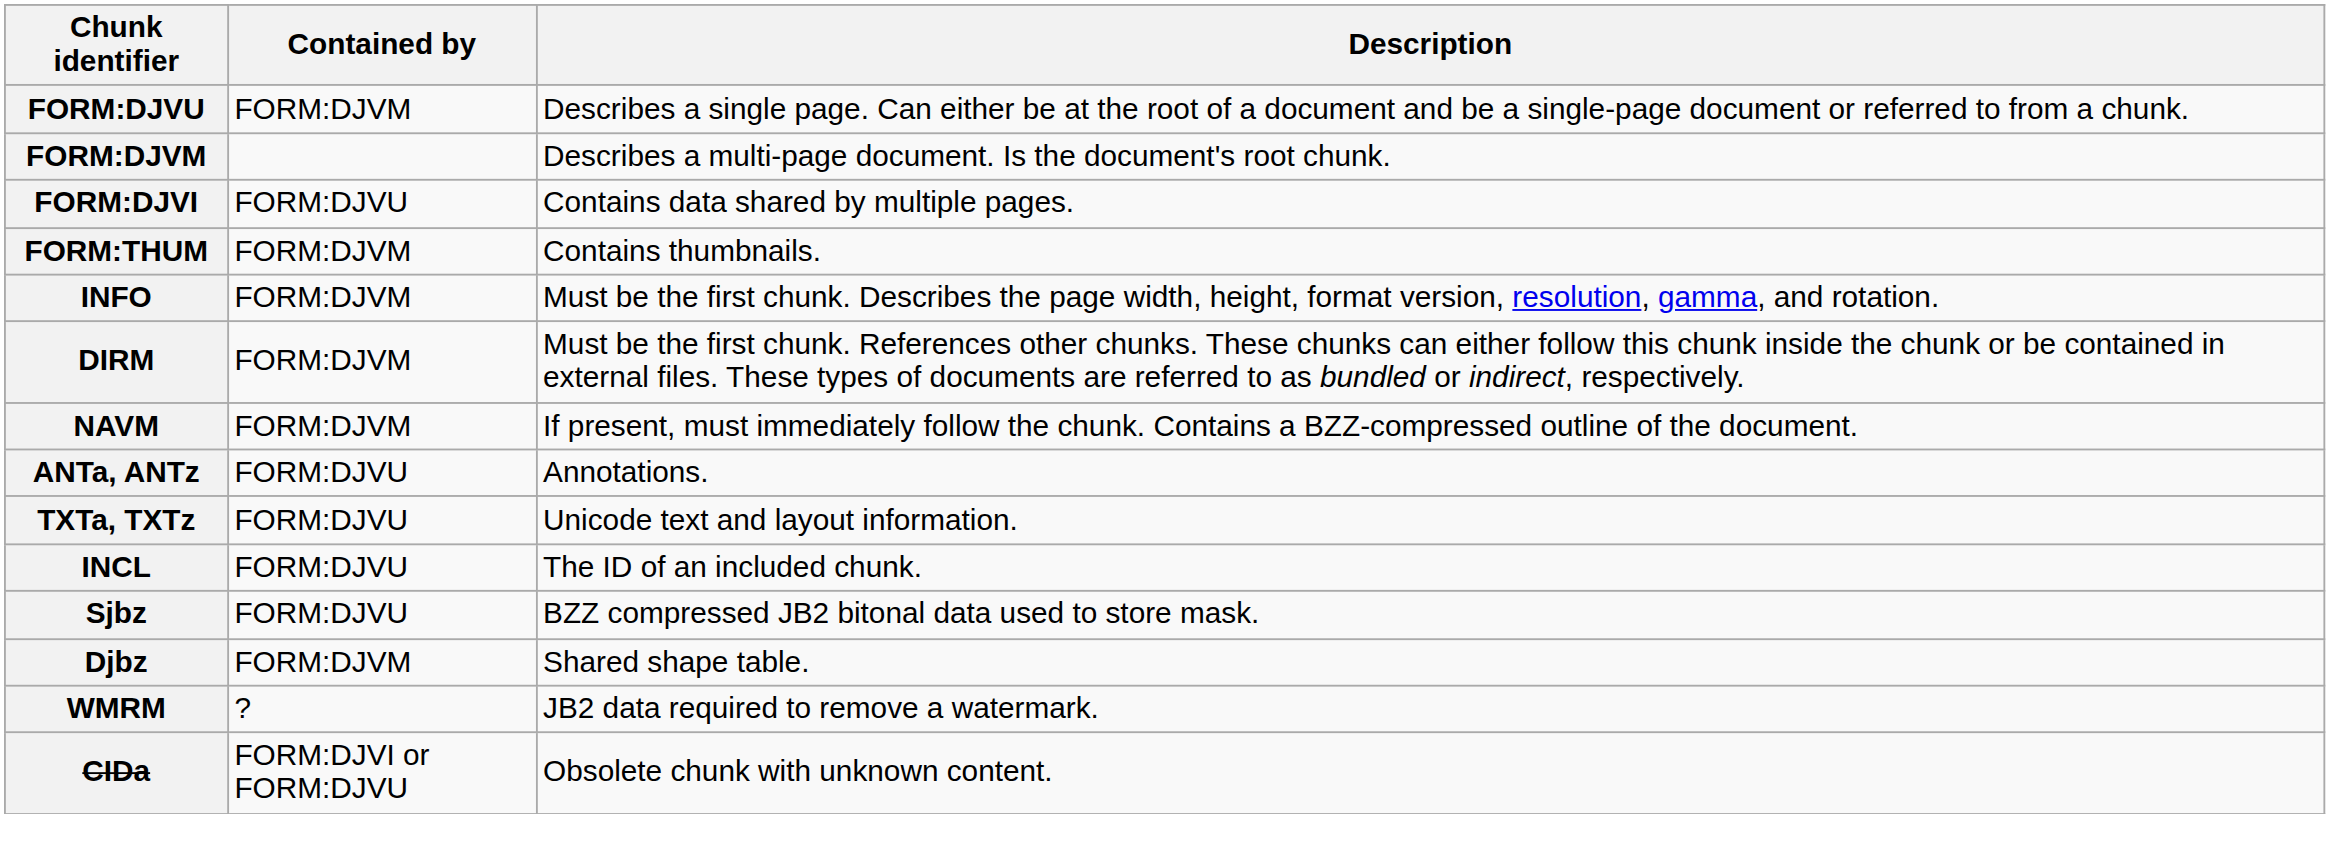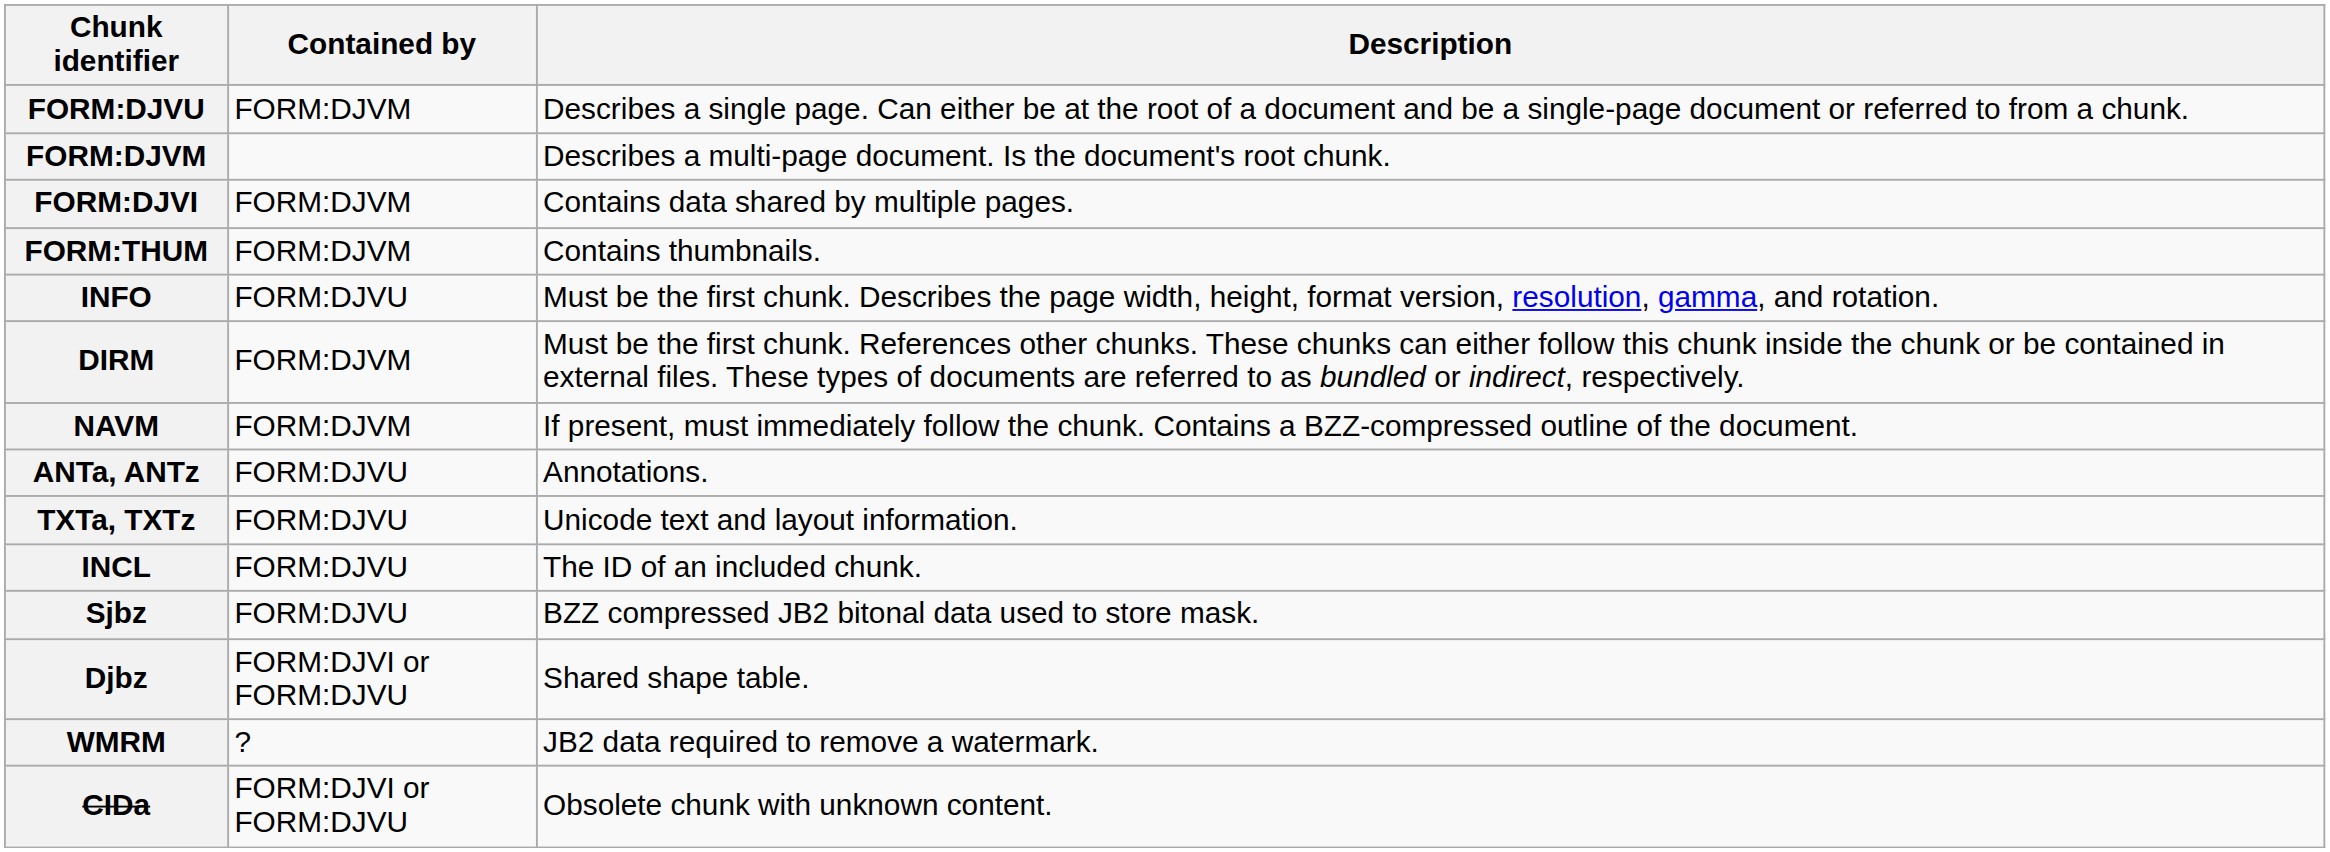 <table class="wikitable">
 <tr>
 <th scope="col">Chunk identifier</th>
 <th scope="col">Contained by</th>
 <th scope="col">Description</th>
 </tr>
 <tr>
 <th scope="row">FORM:DJVU</th>
 <td>FORM:DJVM</td>
 <td>Describes a single page. Can either be at the root of a document and be a single-page document or referred to from a  chunk.</td>
 </tr>
 <tr>
 <th scope="row">FORM:DJVM</th>
 <td></td>
 <td>Describes a multi-page document. Is the document's root chunk.</td>
 </tr>
 <tr>
 <th scope="row">FORM:DJVI</th>
-<td>FORM:DJVU</td>
+<td>FORM:DJVM</td>
 <td>Contains data shared by multiple pages.</td>
 </tr>
 <tr>
 <th scope="row">FORM:THUM</th>
 <td>FORM:DJVM</td>
 <td>Contains thumbnails.</td>
 </tr>
 <tr>
 <th scope="row">INFO</th>
-<td>FORM:DJVM</td>
+<td>FORM:DJVU</td>
 <td>Must be the first chunk. Describes the page width, height, format version, <a href='#'>resolution</a>, <a href='#'>gamma</a>, and rotation.</td>
 </tr>
 <tr>
 <th scope="row">DIRM</th>
 <td>FORM:DJVM</td>
 <td>Must be the first chunk. References other  chunks. These chunks can either follow this chunk inside the  chunk or be contained in external files. These types of documents are referred to as <em>bundled</em> or <em>indirect</em>, respectively.</td>
 </tr>
 <tr>
 <th scope="row">NAVM</th>
 <td>FORM:DJVM</td>
 <td>If present, must immediately follow the  chunk. Contains a BZZ-compressed outline of the document.</td>
 </tr>
 <tr>
 <th scope="row">ANTa, ANTz</th>
 <td>FORM:DJVU</td>
 <td>Annotations.</td>
 </tr>
 <tr>
 <th scope="row">TXTa, TXTz</th>
 <td>FORM:DJVU</td>
 <td>Unicode text and layout information.</td>
 </tr>
 <tr>
 <th scope="row">INCL</th>
 <td>FORM:DJVU</td>
 <td>The ID of an included  chunk.</td>
 </tr>
 <tr>
 <th scope="row">Sjbz</th>
 <td>FORM:DJVU</td>
 <td>BZZ compressed JB2 bitonal data used to store mask.</td>
 </tr>
 <tr>
 <th scope="row">Djbz</th>
-<td>FORM:DJVM</td>
+<td>FORM:DJVI or FORM:DJVU</td>
 <td>Shared shape table.</td>
 </tr>
 <tr>
 <th scope="row">WMRM</th>
 <td>?</td>
 <td>JB2 data required to remove a watermark.</td>
 </tr>
 <tr>
 <th scope="row"><s>CIDa</s></th>
 <td>FORM:DJVI or FORM:DJVU</td>
 <td>Obsolete chunk with unknown content.</td>
 </tr>
 </table>
